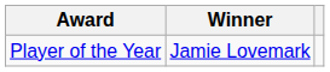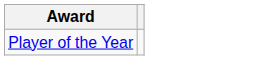 <table class="wikitable">
 <tr>
 <th>Award</th>
-<th>Winner</th>
 <th></th>
 </tr>
 <tr>
 <td><a href='#'>Player of the Year</a></td>
-<td> <a href='#'>Jamie Lovemark</a></td>
 <td></td>
 </tr>
 </table>
